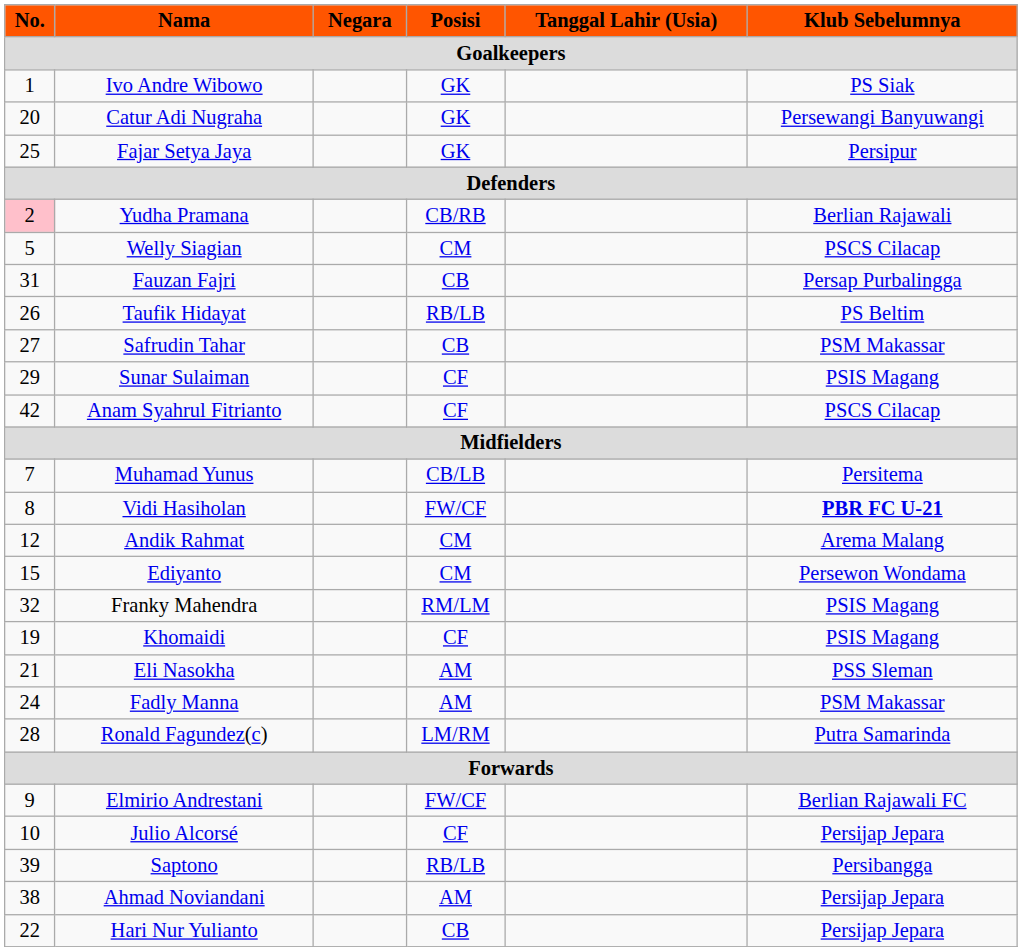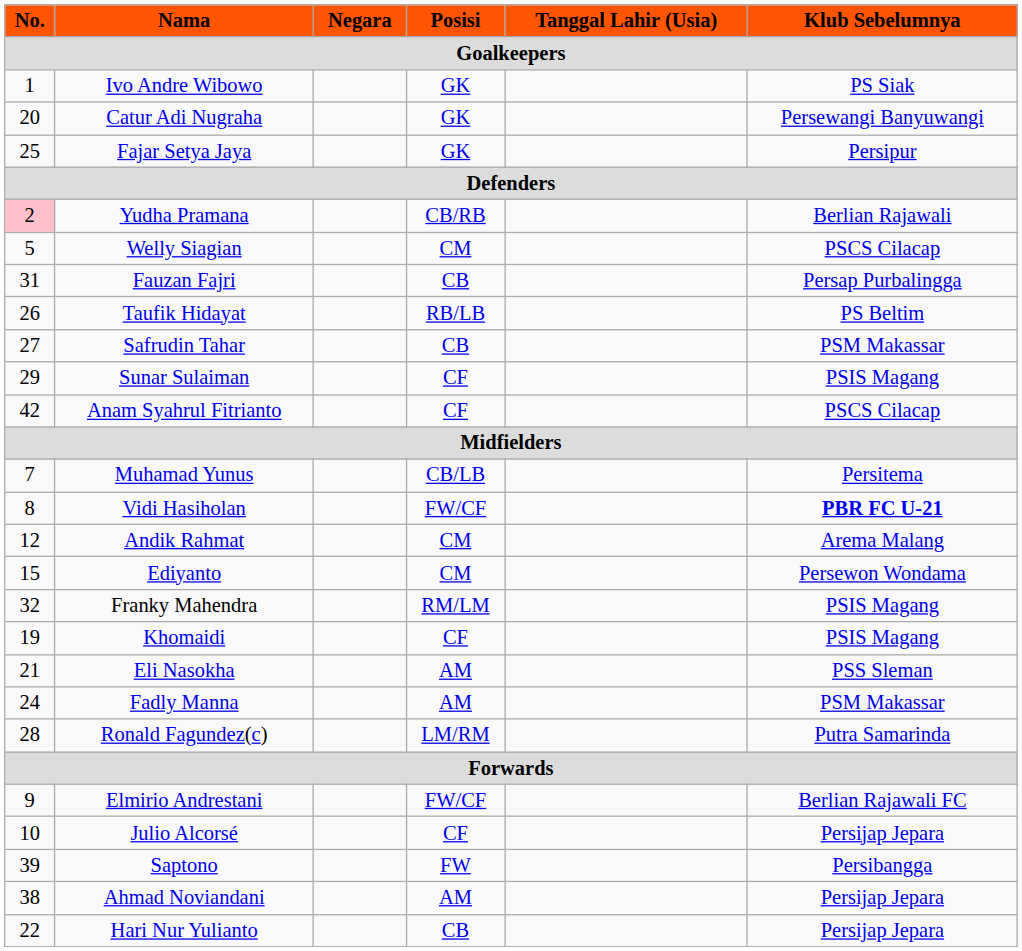 <table class="wikitable"  style="text-align:center; font-size:100%; width:50%;">
 <tr>
 <th style="background:#f50; color:black; text-align:center;">No.</th>
 <th style="background:#f50; color:black; text-align:center;">Nama</th>
 <th style="background:#f50; color:black; text-align:center;">Negara</th>
 <th style="background:#f50; color:black; text-align:center;">Posisi</th>
 <th style="background:#f50; color:black; text-align:center;">Tanggal Lahir (Usia)</th>
 <th style="background:#f50; color:black; text-align:center;">Klub Sebelumnya</th>
 </tr>
 <tr>
 <th colspan="25"  style="background:#dcdcdc; text-align:center;">Goalkeepers</th>
 </tr>
 <tr>
 <td>1</td>
 <td><a href='#'>Ivo Andre Wibowo</a></td>
 <td></td>
 <td><a href='#'>GK</a></td>
 <td></td>
 <td><a href='#'>PS Siak</a></td>
 </tr>
 <tr>
 <td>20</td>
 <td><a href='#'>Catur Adi Nugraha</a></td>
 <td></td>
 <td><a href='#'>GK</a></td>
 <td></td>
 <td><a href='#'>Persewangi Banyuwangi</a></td>
 </tr>
 <tr>
 <td>25</td>
 <td><a href='#'>Fajar Setya Jaya</a></td>
 <td></td>
 <td><a href='#'>GK</a></td>
 <td></td>
 <td><a href='#'>Persipur</a></td>
 </tr>
 <tr>
 <th colspan="25"  style="background:#dcdcdc; text-align:center;">Defenders</th>
 </tr>
 <tr>
 <td style="background: pink;">2</td>
 <td><a href='#'>Yudha Pramana</a></td>
 <td></td>
 <td><a href='#'>CB/RB</a></td>
 <td></td>
 <td><a href='#'>Berlian Rajawali</a></td>
 </tr>
 <tr>
 <td>5</td>
 <td><a href='#'>Welly Siagian</a></td>
 <td></td>
 <td><a href='#'>CM</a></td>
 <td></td>
 <td><a href='#'>PSCS Cilacap</a></td>
 </tr>
 <tr>
 <td>31</td>
 <td><a href='#'>Fauzan Fajri</a></td>
 <td></td>
 <td><a href='#'>CB</a></td>
 <td></td>
 <td><a href='#'>Persap Purbalingga</a></td>
 </tr>
 <tr>
 <td>26</td>
 <td><a href='#'>Taufik Hidayat</a></td>
 <td></td>
 <td><a href='#'>RB/LB</a></td>
 <td></td>
 <td><a href='#'>PS Beltim</a></td>
 </tr>
 <tr>
 <td>27</td>
 <td><a href='#'>Safrudin Tahar</a></td>
 <td></td>
 <td><a href='#'>CB</a></td>
 <td></td>
 <td><a href='#'>PSM Makassar</a></td>
 </tr>
 <tr>
 <td>29</td>
 <td><a href='#'>Sunar Sulaiman</a></td>
 <td></td>
 <td><a href='#'>CF</a></td>
 <td></td>
 <td><a href='#'>PSIS Magang</a></td>
 </tr>
 <tr>
 <td>42</td>
 <td><a href='#'>Anam Syahrul Fitrianto</a></td>
 <td></td>
 <td><a href='#'>CF</a></td>
 <td></td>
 <td><a href='#'>PSCS Cilacap</a></td>
 </tr>
 <tr>
 <th colspan="25"  style="background:#dcdcdc; text-align:center;">Midfielders</th>
 </tr>
 <tr>
 <td>7</td>
 <td><a href='#'>Muhamad Yunus</a></td>
 <td></td>
 <td><a href='#'>CB/LB</a></td>
 <td></td>
 <td><a href='#'>Persitema</a></td>
 </tr>
 <tr>
 <td>8</td>
 <td><a href='#'>Vidi Hasiholan</a></td>
 <td></td>
 <td><a href='#'>FW/CF</a></td>
 <td></td>
 <td><strong><a href='#'>PBR FC U-21</a></strong></td>
 </tr>
 <tr>
 <td>12</td>
 <td><a href='#'>Andik Rahmat</a></td>
 <td></td>
 <td><a href='#'>CM</a></td>
 <td></td>
 <td><a href='#'>Arema Malang</a></td>
 </tr>
 <tr>
 <td>15</td>
 <td><a href='#'>Ediyanto</a></td>
 <td></td>
 <td><a href='#'>CM</a></td>
 <td></td>
 <td><a href='#'>Persewon Wondama</a></td>
 </tr>
 <tr>
 <td>32</td>
 <td>Franky Mahendra</td>
 <td></td>
 <td><a href='#'>RM/LM</a></td>
 <td></td>
 <td><a href='#'>PSIS Magang</a></td>
 </tr>
 <tr>
 <td>19</td>
 <td><a href='#'>Khomaidi</a></td>
 <td></td>
 <td><a href='#'>CF</a></td>
 <td></td>
 <td><a href='#'>PSIS Magang</a></td>
 </tr>
 <tr>
 <td>21</td>
 <td><a href='#'>Eli Nasokha</a></td>
 <td></td>
 <td><a href='#'>AM</a></td>
 <td></td>
 <td><a href='#'>PSS Sleman</a></td>
 </tr>
 <tr>
 <td>24</td>
 <td><a href='#'>Fadly Manna</a></td>
 <td></td>
 <td><a href='#'>AM</a></td>
 <td></td>
 <td><a href='#'>PSM Makassar</a></td>
 </tr>
 <tr>
 <td>28</td>
 <td><a href='#'>Ronald Fagundez</a>(<a href='#'>c</a>)</td>
 <td></td>
 <td><a href='#'>LM/RM</a></td>
 <td></td>
 <td><a href='#'>Putra Samarinda</a></td>
 </tr>
 <tr>
 <th colspan="25"  style="background:#dcdcdc; text-align:center;">Forwards</th>
 </tr>
 <tr>
 <td>9</td>
 <td><a href='#'>Elmirio Andrestani</a></td>
 <td></td>
 <td><a href='#'>FW/CF</a></td>
 <td></td>
 <td><a href='#'>Berlian Rajawali FC</a></td>
 </tr>
 <tr>
 <td>10</td>
 <td><a href='#'>Julio Alcorsé</a></td>
 <td></td>
 <td><a href='#'>CF</a></td>
 <td></td>
 <td><a href='#'>Persijap Jepara</a></td>
 </tr>
 <tr>
 <td>39</td>
 <td><a href='#'>Saptono</a></td>
 <td></td>
-<td><a href='#'>RB/LB</a></td>
+<td><a href='#'>FW</a></td>
 <td></td>
 <td><a href='#'>Persibangga</a></td>
 </tr>
 <tr>
 <td>38</td>
 <td><a href='#'>Ahmad Noviandani</a></td>
 <td></td>
 <td><a href='#'>AM</a></td>
 <td></td>
 <td><a href='#'>Persijap Jepara</a></td>
 </tr>
 <tr>
 <td>22</td>
 <td><a href='#'>Hari Nur Yulianto</a></td>
 <td></td>
 <td><a href='#'>CB</a></td>
 <td></td>
 <td><a href='#'>Persijap Jepara</a></td>
 </tr>
 </table>
